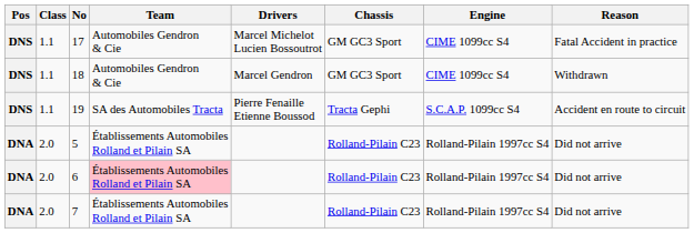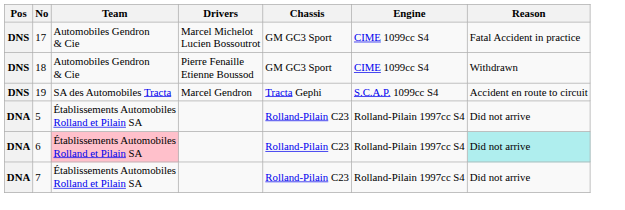 <table class="wikitable" style="font-size: 95%;">
 <tr>
 <th>Pos</th>
-<th>Class</th>
 <th>No</th>
 <th>Team</th>
 <th>Drivers</th>
 <th>Chassis</th>
 <th>Engine</th>
 <th>Reason</th>
 </tr>
 <tr>
 <th>DNS</th>
-<td>1.1</td>
 <td>17</td>
 <td> Automobiles Gendron<br>& Cie</td>
 <td> Marcel Michelot<br> Lucien Bossoutrot</td>
 <td>GM GC3 Sport</td>
 <td><a href='#'>CIME</a> 1099cc S4</td>
 <td>Fatal Accident in practice</td>
 </tr>
 <tr>
 <th>DNS</th>
-<td>1.1</td>
 <td>18</td>
 <td> Automobiles Gendron<br>& Cie</td>
-<td> Marcel Gendron</td>
+<td> Pierre Fenaille<br> Etienne Boussod</td>
 <td>GM GC3 Sport</td>
 <td><a href='#'>CIME</a> 1099cc S4</td>
 <td>Withdrawn</td>
 </tr>
 <tr>
 <th>DNS</th>
-<td>1.1</td>
 <td>19</td>
 <td> SA des Automobiles <a href='#'>Tracta</a></td>
-<td> Pierre Fenaille<br> Etienne Boussod</td>
+<td> Marcel Gendron</td>
 <td><a href='#'>Tracta</a> Gephi</td>
 <td><a href='#'>S.C.A.P.</a> 1099cc S4</td>
 <td>Accident en route to circuit</td>
 </tr>
 <tr>
 <th>DNA</th>
-<td>2.0</td>
 <td>5</td>
 <td> Établissements Automobiles<br><a href='#'>Rolland et Pilain</a> SA</td>
 <td></td>
 <td><a href='#'>Rolland-Pilain</a> C23</td>
 <td>Rolland-Pilain 1997cc S4</td>
 <td>Did not arrive</td>
 </tr>
 <tr>
 <th>DNA</th>
-<td>2.0</td>
 <td>6</td>
 <td style="background: pink;"> Établissements Automobiles<br><a href='#'>Rolland et Pilain</a> SA</td>
 <td></td>
 <td><a href='#'>Rolland-Pilain</a> C23</td>
 <td>Rolland-Pilain 1997cc S4</td>
-<td>Did not arrive</td>
+<td style="background: paleturquoise;">Did not arrive</td>
 </tr>
 <tr>
 <th>DNA</th>
-<td>2.0</td>
 <td>7</td>
 <td> Établissements Automobiles<br><a href='#'>Rolland et Pilain</a> SA</td>
 <td></td>
 <td><a href='#'>Rolland-Pilain</a> C23</td>
 <td>Rolland-Pilain 1997cc S4</td>
 <td>Did not arrive</td>
 </tr>
 </table>
